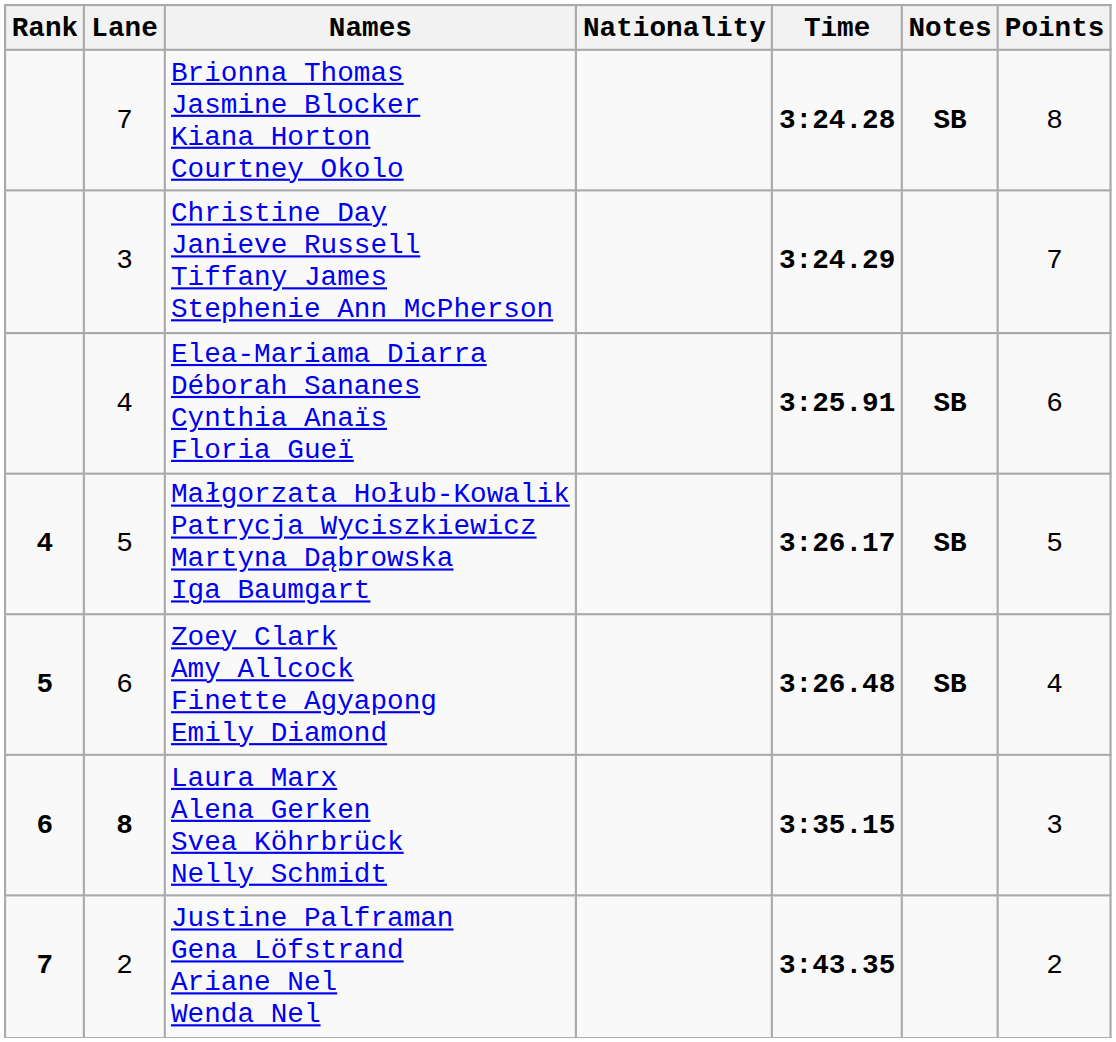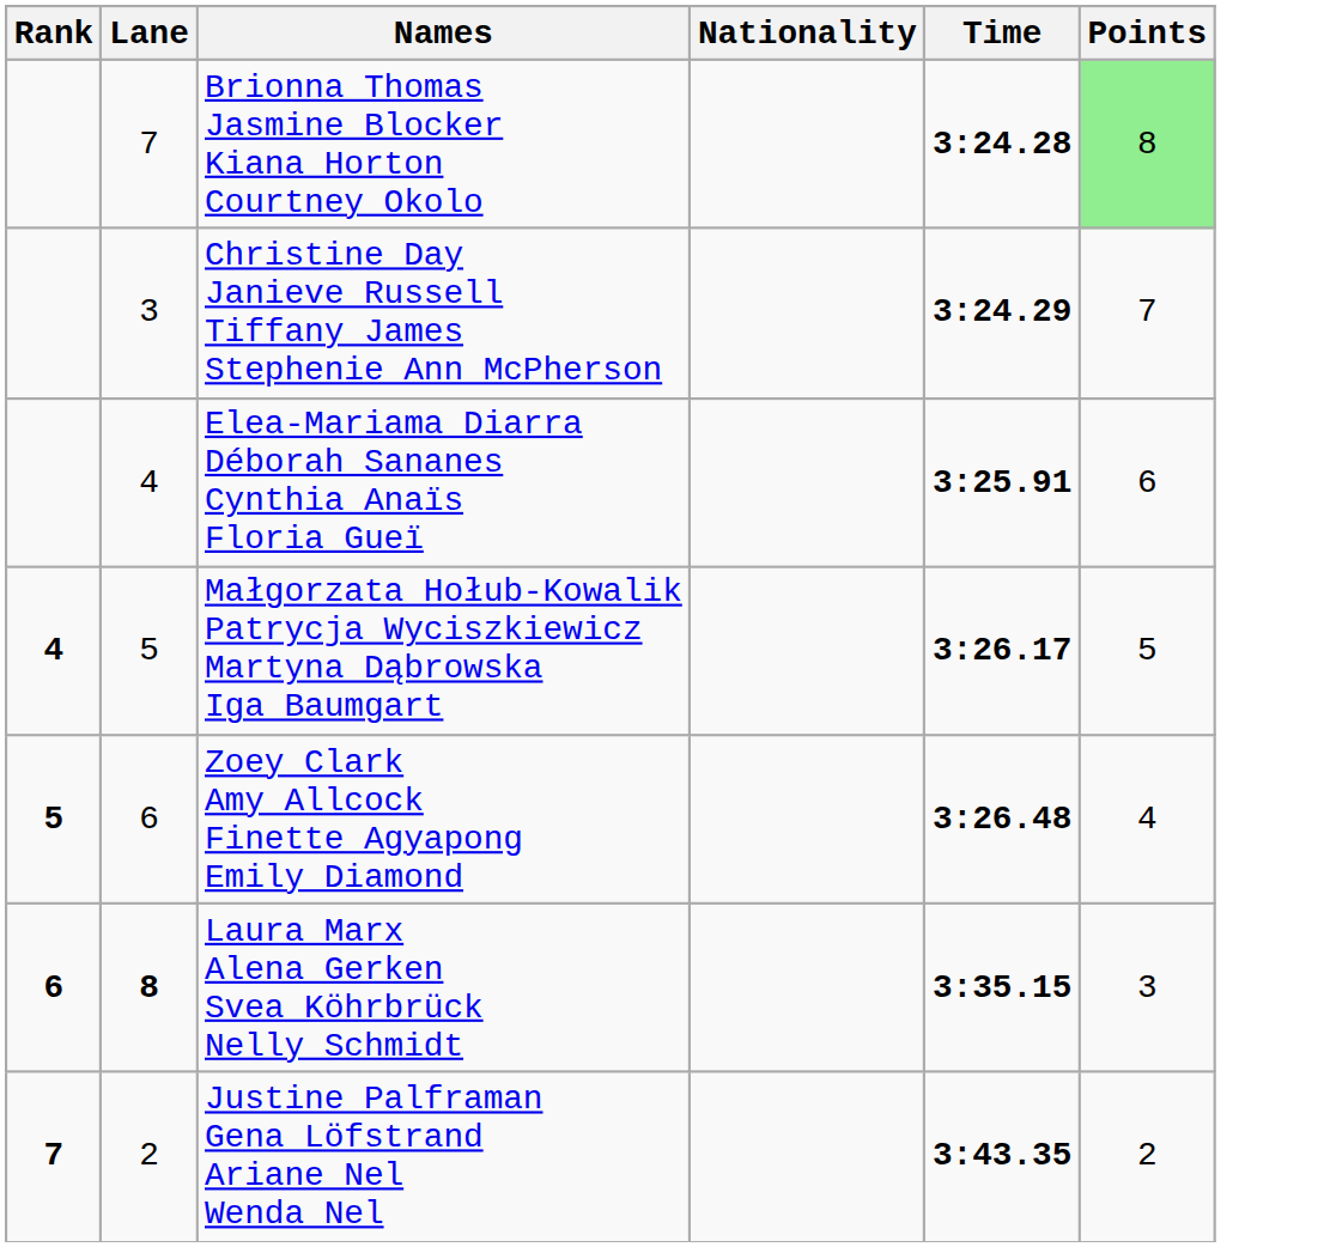 <table class="wikitable sortable" style="text-align:center">
 <tr>
 <th>Rank</th>
 <th>Lane</th>
 <th>Names</th>
 <th>Nationality</th>
 <th>Time</th>
-<th>Notes</th>
 <th>Points</th>
 </tr>
 <tr>
 <td></td>
 <td>7</td>
 <td align=left><a href='#'>Brionna Thomas</a><br><a href='#'>Jasmine Blocker</a><br><a href='#'>Kiana Horton</a><br><a href='#'>Courtney Okolo</a></td>
 <td align=left></td>
 <td><strong>3:24.28</strong></td>
-<td><strong>SB </strong></td>
-<td>8</td>
+<td style="background: lightgreen;">8</td>
 </tr>
 <tr>
 <td></td>
 <td>3</td>
 <td align=left><a href='#'>Christine Day</a><br><a href='#'>Janieve Russell</a><br><a href='#'>Tiffany James</a><br><a href='#'>Stephenie Ann McPherson</a></td>
 <td align=left></td>
 <td><strong>3:24.29</strong></td>
-<td></td>
 <td>7</td>
 </tr>
 <tr>
 <td></td>
 <td>4</td>
 <td align=left><a href='#'>Elea-Mariama Diarra</a><br><a href='#'>Déborah Sananes</a><br><a href='#'>Cynthia Anaïs</a><br><a href='#'>Floria Gueï</a></td>
 <td align=left></td>
 <td><strong>3:25.91</strong></td>
-<td><strong>SB </strong></td>
 <td>6</td>
 </tr>
 <tr>
 <td><strong>4</strong></td>
 <td>5</td>
 <td align=left><a href='#'>Małgorzata Hołub-Kowalik</a><br><a href='#'>Patrycja Wyciszkiewicz</a><br><a href='#'>Martyna Dąbrowska</a><br><a href='#'>Iga Baumgart</a></td>
 <td align=left></td>
 <td><strong>3:26.17</strong></td>
-<td><strong>SB </strong></td>
 <td>5</td>
 </tr>
 <tr>
 <td><strong>5</strong></td>
 <td>6</td>
 <td align=left><a href='#'>Zoey Clark</a><br><a href='#'>Amy Allcock</a><br><a href='#'>Finette Agyapong</a><br><a href='#'>Emily Diamond</a></td>
 <td align=left></td>
 <td><strong>3:26.48</strong></td>
-<td><strong>SB </strong></td>
 <td>4</td>
 </tr>
 <tr>
 <td><strong>6</strong></td>
 <td><strong>8</strong></td>
 <td align=left><a href='#'>Laura Marx</a><br><a href='#'>Alena Gerken</a><br><a href='#'>Svea Köhrbrück</a><br><a href='#'>Nelly Schmidt</a></td>
 <td align=left></td>
 <td><strong>3:35.15</strong></td>
-<td></td>
 <td>3</td>
 </tr>
 <tr>
 <td><strong>7</strong></td>
 <td>2</td>
 <td align=left><a href='#'>Justine Palframan</a><br><a href='#'>Gena Löfstrand</a><br><a href='#'>Ariane Nel</a><br><a href='#'>Wenda Nel</a></td>
 <td align=left></td>
 <td><strong>3:43.35</strong></td>
-<td></td>
 <td>2</td>
 </tr>
 </table>
